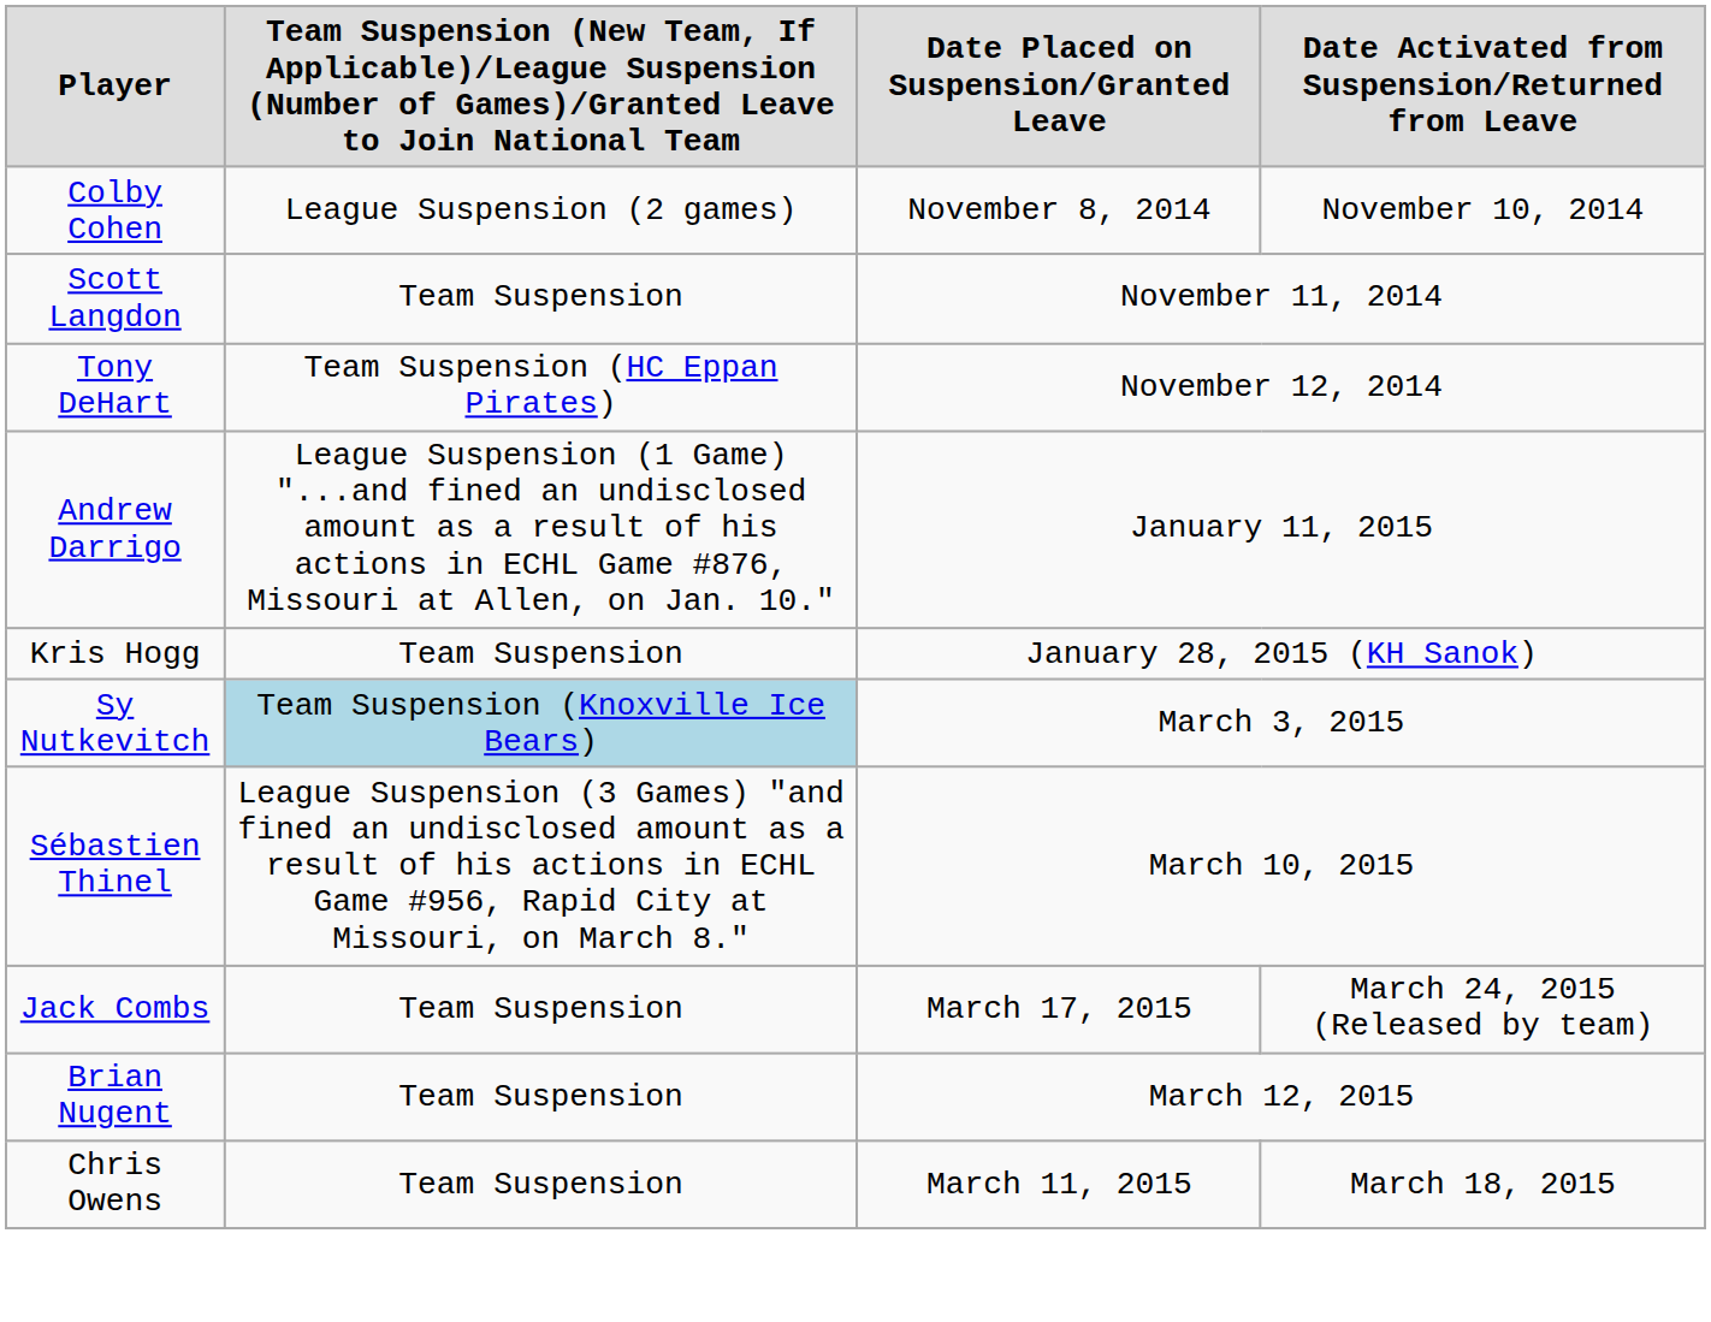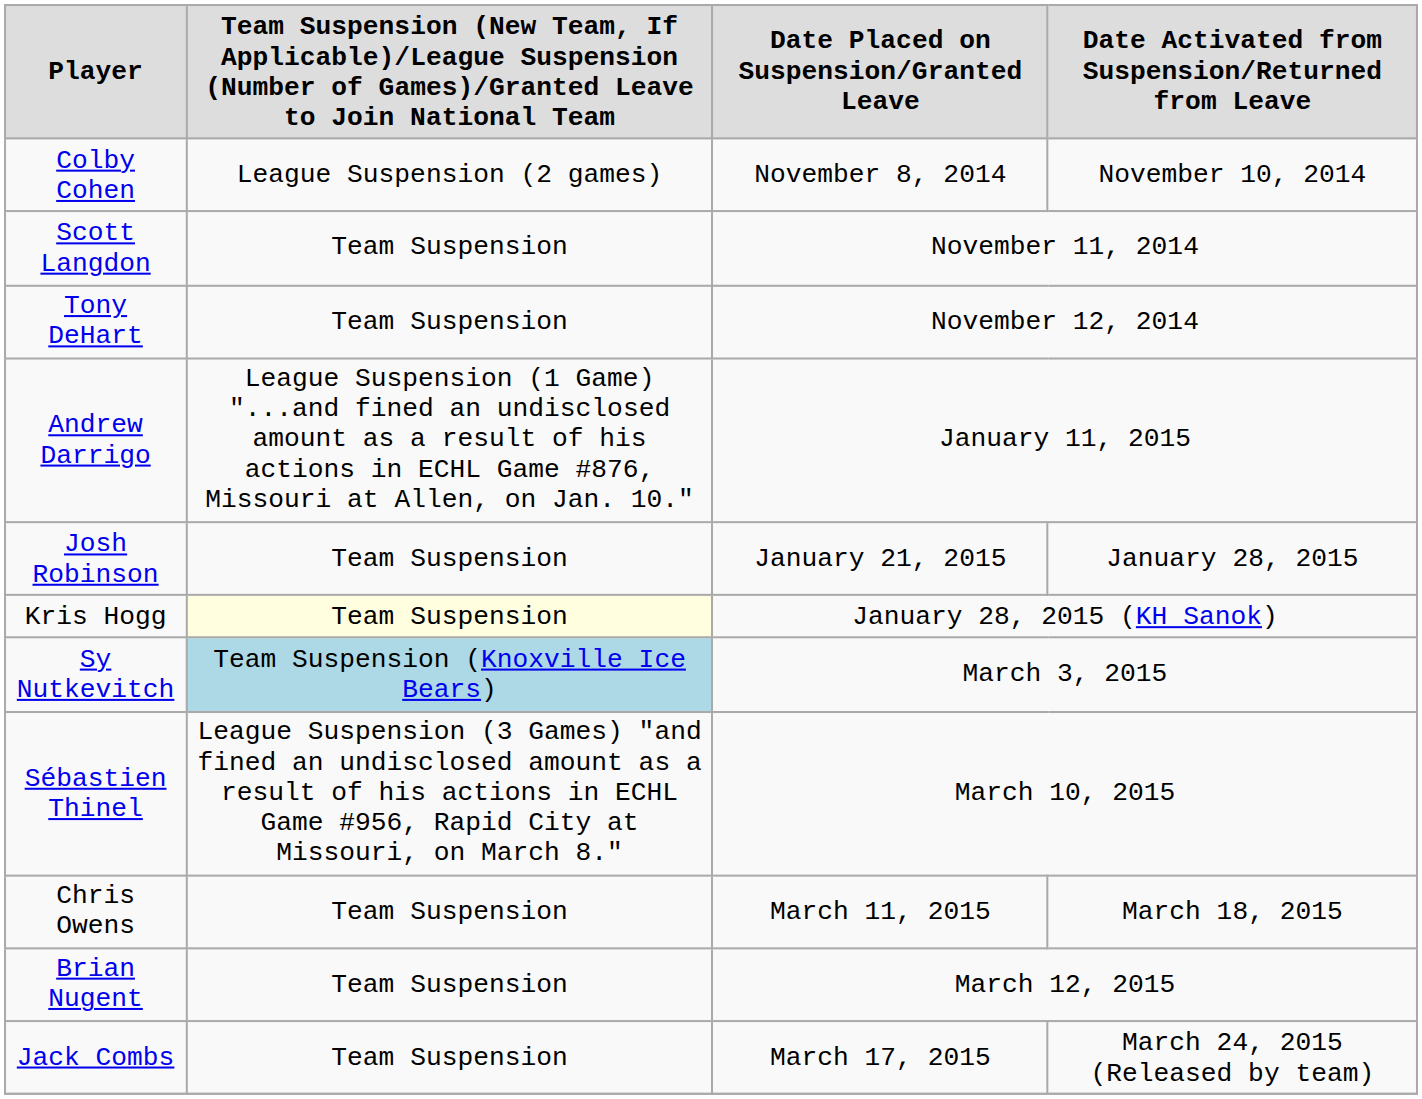 <table class="wikitable" style="text-align: center; width: 700px; height: 75px;">
 <tr align="center" bgcolor="#dddddd">
 <td><strong>Player</strong></td>
 <td><strong>Team Suspension (New Team, If Applicable)/League Suspension (Number of Games)/Granted Leave to Join National Team</strong></td>
 <td><strong>Date Placed on Suspension/Granted Leave</strong></td>
 <td><strong>Date Activated from Suspension/Returned from Leave</strong></td>
 </tr>
 <tr>
 <td><a href='#'>Colby Cohen</a></td>
 <td>League Suspension (2 games)</td>
 <td>November 8, 2014</td>
 <td>November 10, 2014</td>
 </tr>
 <tr>
 <td><a href='#'>Scott Langdon</a></td>
 <td>Team Suspension</td>
 <td colspan="2">November 11, 2014</td>
 </tr>
 <tr>
 <td><a href='#'>Tony DeHart</a></td>
-<td>Team Suspension (<a href='#'>HC Eppan Pirates</a>)</td>
+<td>Team Suspension</td>
 <td colspan="2">November 12, 2014</td>
 </tr>
 <tr>
 <td><a href='#'>Andrew Darrigo</a></td>
 <td>League Suspension (1 Game) "...and fined an undisclosed amount as a result of his actions in ECHL Game #876, Missouri at Allen, on Jan. 10."</td>
 <td colspan="2">January 11, 2015</td>
 </tr>
 <tr>
+<td><a href='#'>Josh Robinson</a></td>
+<td>Team Suspension</td>
+<td>January 21, 2015</td>
+<td>January 28, 2015</td>
+</tr>
+<tr>
 <td>Kris Hogg</td>
-<td>Team Suspension</td>
+<td style="background: lightyellow;">Team Suspension</td>
 <td colspan="2">January 28, 2015 (<a href='#'>KH Sanok</a>)</td>
 </tr>
 <tr>
 <td><a href='#'>Sy Nutkevitch</a></td>
 <td style="background: lightblue;">Team Suspension (<a href='#'>Knoxville Ice Bears</a>)</td>
 <td colspan="2">March 3, 2015</td>
 </tr>
 <tr>
 <td><a href='#'>Sébastien Thinel</a></td>
 <td>League Suspension (3 Games) "and fined an undisclosed amount as a result of his actions in ECHL Game #956, Rapid City at Missouri, on March 8."</td>
 <td colspan="2">March 10, 2015</td>
 </tr>
 <tr>
-<td><a href='#'>Jack Combs</a></td>
+<td>Chris Owens</td>
 <td>Team Suspension</td>
-<td>March 17, 2015</td>
-<td>March 24, 2015 (Released by team)</td>
+<td>March 11, 2015</td>
+<td>March 18, 2015</td>
 </tr>
 <tr>
 <td><a href='#'>Brian Nugent</a></td>
 <td>Team Suspension</td>
 <td colspan="2">March 12, 2015</td>
 </tr>
 <tr>
-<td>Chris Owens</td>
+<td><a href='#'>Jack Combs</a></td>
 <td>Team Suspension</td>
-<td>March 11, 2015</td>
-<td>March 18, 2015</td>
+<td>March 17, 2015</td>
+<td>March 24, 2015 (Released by team)</td>
 </tr>
 <tr>
 </tr>
 </table>
